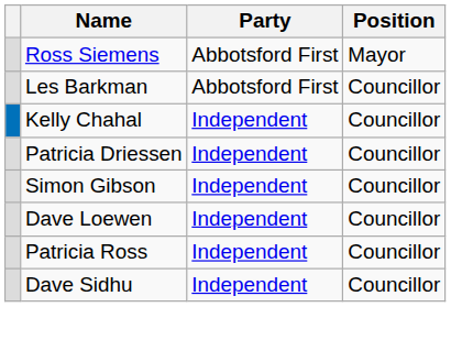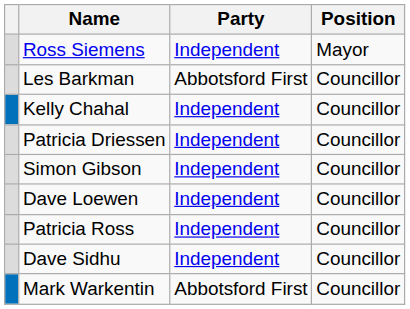 <table class="wikitable sortable">
 <tr>
 <th class="unsortable"></th>
 <th>Name</th>
 <th>Party</th>
 <th>Position</th>
 </tr>
 <tr>
 <td style="background:gainsboro"> </td>
 <td><a href='#'>Ross Siemens</a></td>
-<td>Abbotsford First</td>
+<td><a href='#'>Independent</a></td>
 <td>Mayor</td>
 </tr>
 <tr>
 <td style="background:gainsboro"> </td>
 <td>Les Barkman</td>
 <td>Abbotsford First</td>
 <td>Councillor</td>
 </tr>
 <tr>
 <td bgcolor=#0071BA> </td>
 <td>Kelly Chahal</td>
 <td><a href='#'>Independent</a></td>
 <td>Councillor</td>
 </tr>
 <tr>
 <td style="background:gainsboro"> </td>
 <td>Patricia Driessen</td>
 <td><a href='#'>Independent</a></td>
 <td>Councillor</td>
 </tr>
 <tr>
 <td style="background:gainsboro"> </td>
 <td>Simon Gibson</td>
 <td><a href='#'>Independent</a></td>
 <td>Councillor</td>
 </tr>
 <tr>
 <td style="background:gainsboro"> </td>
 <td>Dave Loewen</td>
 <td><a href='#'>Independent</a></td>
 <td>Councillor</td>
 </tr>
 <tr>
 <td style="background:gainsboro"> </td>
 <td>Patricia Ross</td>
 <td><a href='#'>Independent</a></td>
 <td>Councillor</td>
 </tr>
 <tr>
 <td style="background:gainsboro"> </td>
 <td>Dave Sidhu</td>
 <td><a href='#'>Independent</a></td>
 <td>Councillor</td>
 </tr>
+<tr>
+<td bgcolor=#0071BA> </td>
+<td>Mark Warkentin</td>
+<td>Abbotsford First</td>
+<td>Councillor</td>
+</tr>
 </table>
